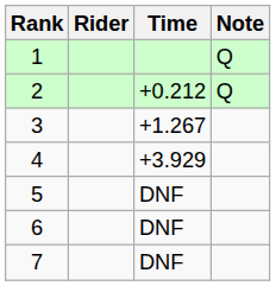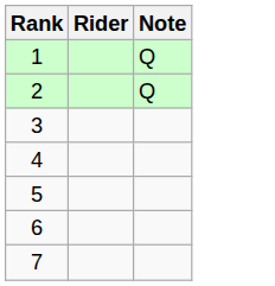 <table class="wikitable" style="font-size:95%" style="text-align:center; width:35em;">
 <tr>
 <th>Rank</th>
 <th>Rider</th>
-<th>Time</th>
 <th>Note</th>
 </tr>
 <tr bgcolor=ccffcc>
 <td align=center>1</td>
 <td align=left></td>
-<td></td>
 <td>Q</td>
 </tr>
 <tr bgcolor=ccffcc>
 <td align=center>2</td>
 <td align=left></td>
-<td>+0.212</td>
 <td>Q</td>
 </tr>
 <tr>
 <td align=center>3</td>
 <td align=left></td>
-<td>+1.267</td>
 <td></td>
 </tr>
 <tr>
 <td align=center>4</td>
 <td align=left></td>
-<td>+3.929</td>
 <td></td>
 </tr>
 <tr>
 <td align=center>5</td>
 <td align=left></td>
-<td>DNF</td>
 <td></td>
 </tr>
 <tr>
 <td align=center>6</td>
 <td align=left></td>
-<td>DNF</td>
 <td></td>
 </tr>
 <tr>
 <td align=center>7</td>
 <td align=left></td>
-<td>DNF</td>
 <td></td>
 </tr>
 </table>
